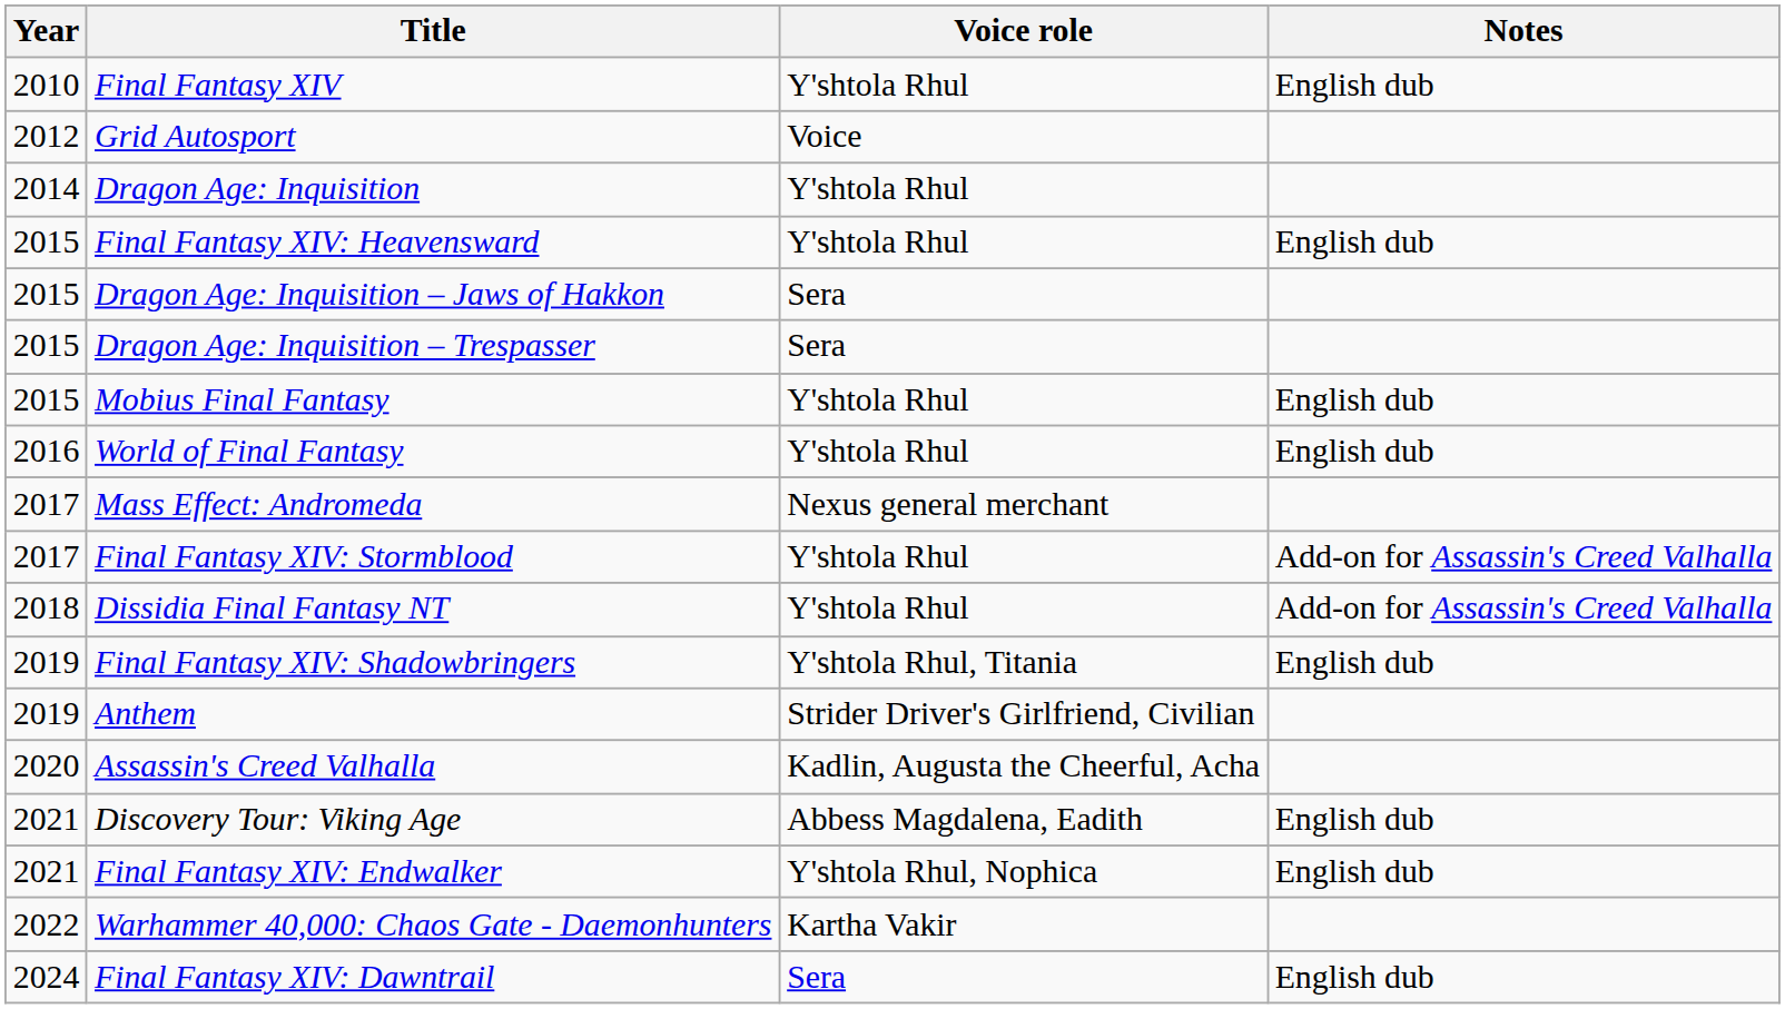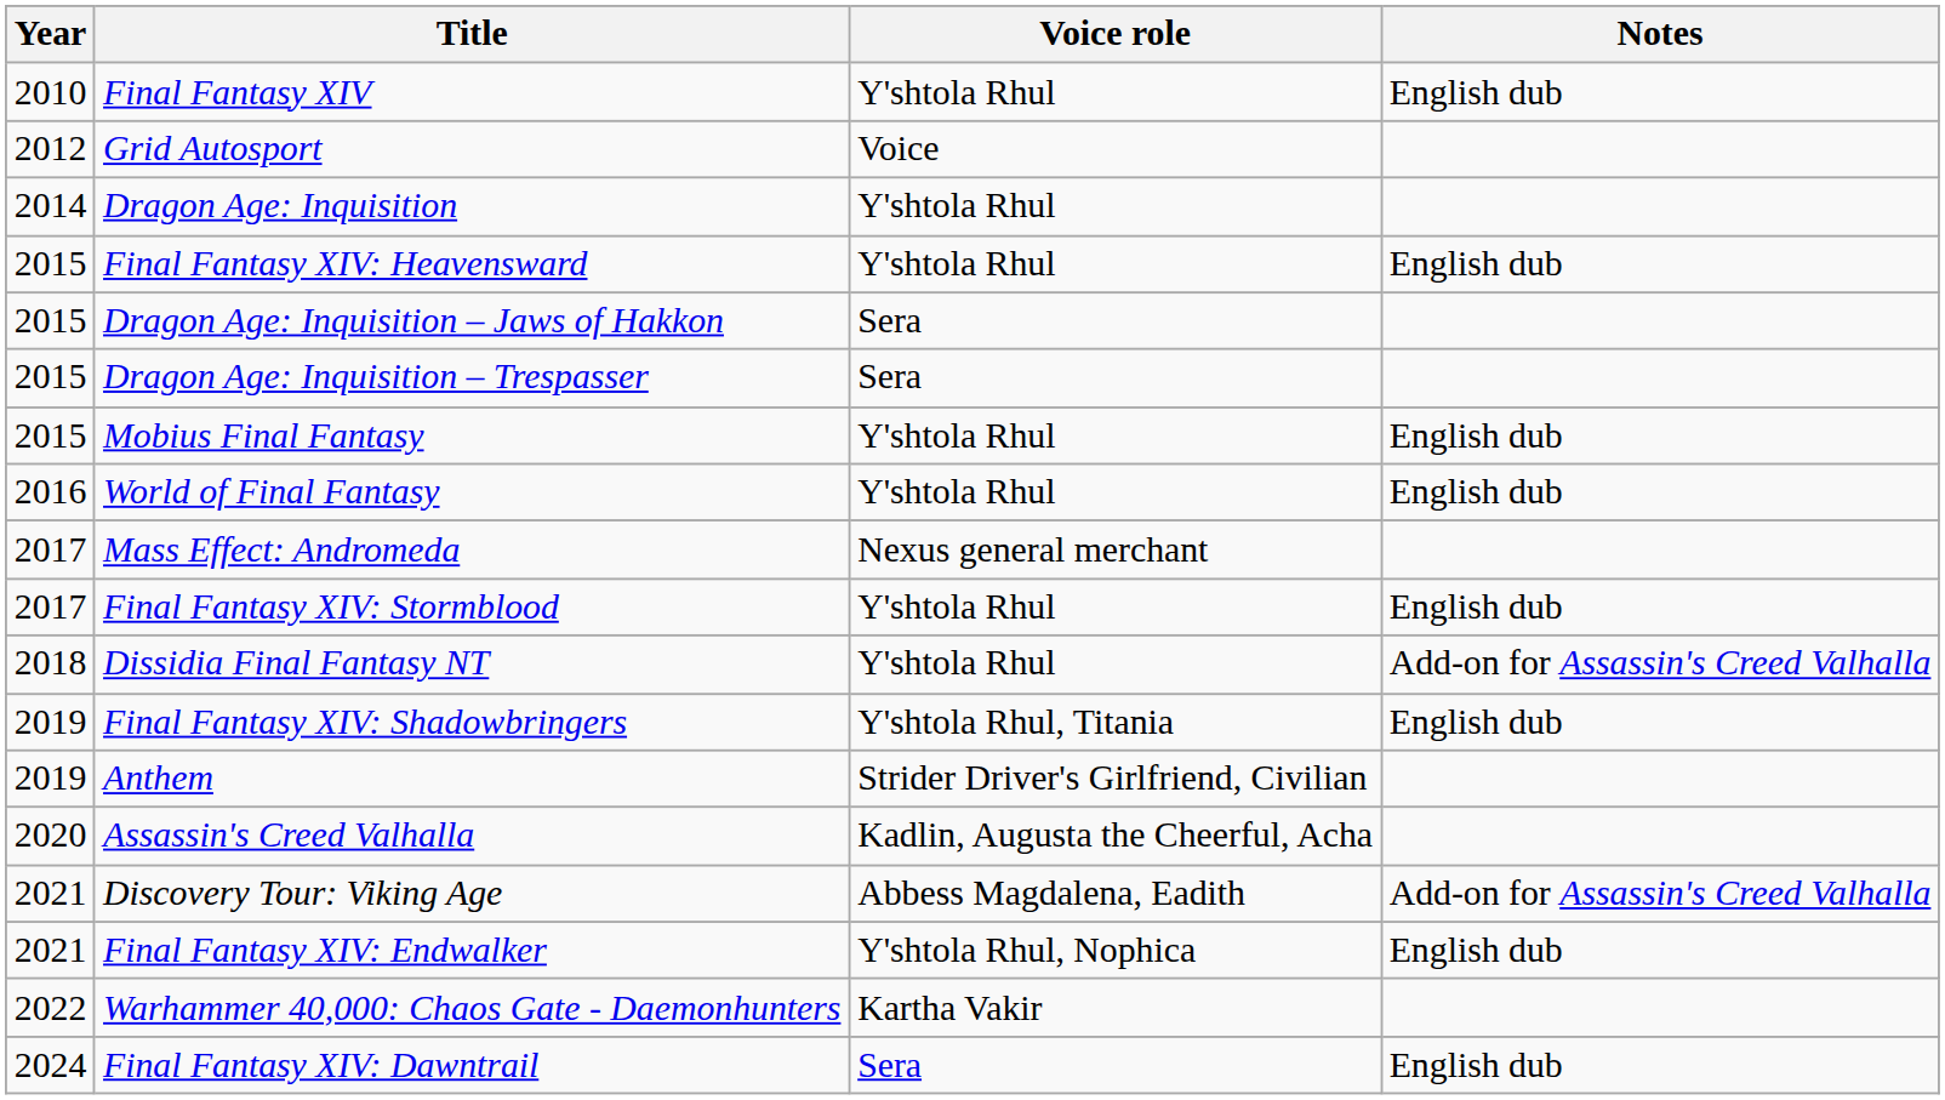 <table class="wikitable sortable">
 <tr>
 <th>Year</th>
 <th>Title</th>
 <th>Voice role</th>
 <th class="unsortable">Notes</th>
 </tr>
 <tr>
 <td>2010</td>
 <td><em><a href='#'>Final Fantasy XIV</a></em></td>
 <td>Y'shtola Rhul</td>
 <td>English dub</td>
 </tr>
 <tr>
 <td>2012</td>
 <td><em><a href='#'>Grid Autosport</a></em></td>
 <td>Voice</td>
 <td></td>
 </tr>
 <tr>
 <td>2014</td>
 <td><em><a href='#'>Dragon Age: Inquisition</a></em></td>
 <td>Y'shtola  Rhul</td>
 <td></td>
 </tr>
 <tr>
 <td>2015</td>
 <td><em><a href='#'>Final Fantasy XIV: Heavensward</a></em></td>
 <td>Y'shtola Rhul</td>
 <td>English dub</td>
 </tr>
 <tr>
 <td>2015</td>
 <td><em><a href='#'>Dragon Age: Inquisition – Jaws of Hakkon</a></em></td>
 <td>Sera</td>
 <td></td>
 </tr>
 <tr>
 <td>2015</td>
 <td><em><a href='#'>Dragon Age: Inquisition – Trespasser</a></em></td>
 <td>Sera</td>
 <td></td>
 </tr>
 <tr>
 <td>2015</td>
 <td><em><a href='#'>Mobius Final Fantasy</a></em></td>
 <td>Y'shtola Rhul</td>
 <td>English dub</td>
 </tr>
 <tr>
 <td>2016</td>
 <td><em><a href='#'>World of Final Fantasy</a></em></td>
 <td>Y'shtola Rhul</td>
 <td>English dub</td>
 </tr>
 <tr>
 <td>2017</td>
 <td><em><a href='#'>Mass Effect: Andromeda</a></em></td>
 <td>Nexus general merchant</td>
 <td></td>
 </tr>
 <tr>
 <td>2017</td>
 <td><em><a href='#'>Final Fantasy XIV: Stormblood</a></em></td>
 <td>Y'shtola Rhul</td>
-<td>Add-on for <em><a href='#'>Assassin's Creed Valhalla</a></em></td>
+<td>English dub</td>
 </tr>
 <tr>
 <td>2018</td>
 <td><em><a href='#'>Dissidia Final Fantasy NT</a></em></td>
 <td>Y'shtola Rhul</td>
 <td>Add-on for <em><a href='#'>Assassin's Creed Valhalla</a></em></td>
 </tr>
 <tr>
 <td>2019</td>
 <td><em><a href='#'>Final Fantasy XIV: Shadowbringers</a></em></td>
 <td>Y'shtola Rhul, Titania</td>
 <td>English dub</td>
 </tr>
 <tr>
 <td>2019</td>
 <td><em><a href='#'>Anthem</a></em></td>
 <td>Strider Driver's Girlfriend, Civilian</td>
 <td></td>
 </tr>
 <tr>
 <td>2020</td>
 <td><em><a href='#'>Assassin's Creed Valhalla</a></em></td>
 <td>Kadlin, Augusta the Cheerful, Acha</td>
 <td></td>
 </tr>
 <tr>
 <td>2021</td>
 <td><em>Discovery Tour: Viking Age</em></td>
 <td>Abbess Magdalena, Eadith</td>
-<td>English dub</td>
+<td>Add-on for <em><a href='#'>Assassin's Creed Valhalla</a></em></td>
 </tr>
 <tr>
 <td>2021</td>
 <td><em><a href='#'>Final Fantasy XIV: Endwalker</a></em></td>
 <td>Y'shtola Rhul, Nophica</td>
 <td>English dub</td>
 </tr>
 <tr>
 <td>2022</td>
 <td><em><a href='#'>Warhammer 40,000: Chaos Gate - Daemonhunters</a></em></td>
 <td>Kartha Vakir</td>
 <td></td>
 </tr>
 <tr>
 <td>2024</td>
 <td><em><a href='#'>Final Fantasy XIV: Dawntrail</a></td>
 <td><a href='#'>Sera</a></td>
 <td>English dub</td>
 </tr>
 </table>
